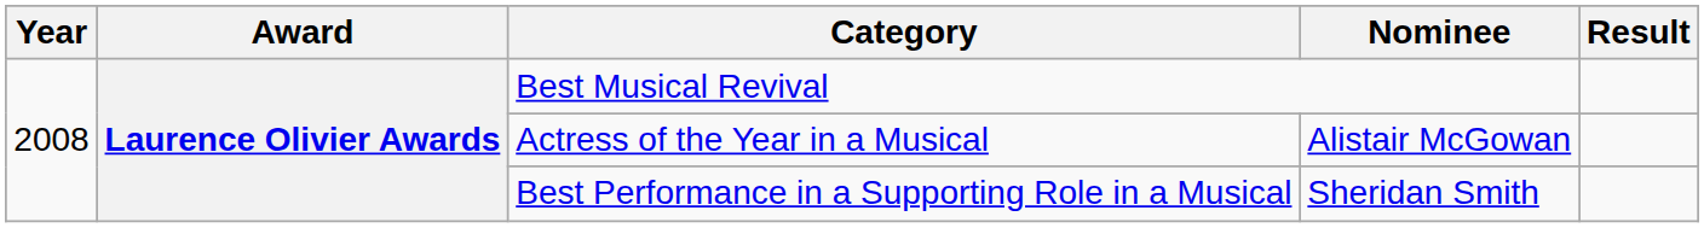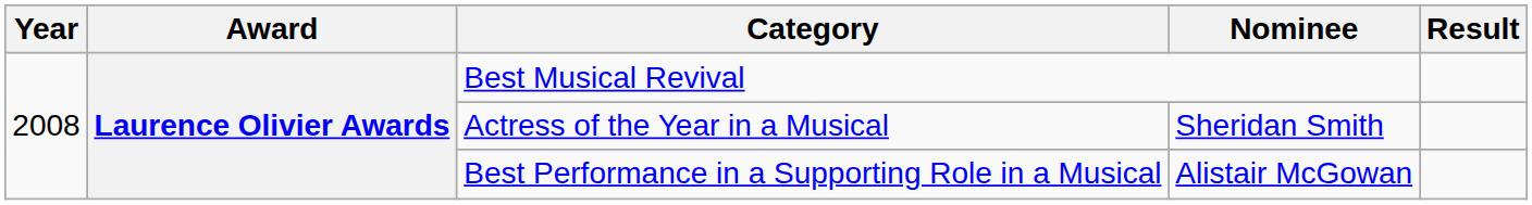 <table class="wikitable">
 <tr>
 <th scope="col">Year</th>
 <th scope="col">Award</th>
 <th scope="col">Category</th>
 <th scope="col">Nominee</th>
 <th scope="col">Result</th>
 </tr>
 <tr>
 <td rowspan="3">2008</td>
 <th scope="row" rowspan="3"><a href='#'>Laurence Olivier Awards</a></th>
 <td colspan="2"><a href='#'>Best Musical Revival</a></td>
 <td></td>
 </tr>
 <tr>
 <td><a href='#'>Actress of the Year in a Musical</a></td>
-<td><a href='#'>Alistair McGowan</a></td>
+<td><a href='#'>Sheridan Smith</a></td>
 <td></td>
 </tr>
 <tr>
 <td><a href='#'>Best Performance in a Supporting Role in a Musical</a></td>
-<td><a href='#'>Sheridan Smith</a></td>
+<td><a href='#'>Alistair McGowan</a></td>
 <td></td>
 </tr>
 </table>
